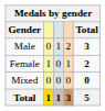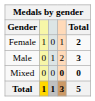 <table class=wikitable style=font-size:85%;float:right;text-align:center>
 <tr>
 <th colspan=5>Medals by gender</th>
 </tr>
 <tr>
 <th>Gender</th>
 <td bgcolor=F7F6A8></td>
 <td bgcolor=DCE5E5></td>
 <td bgcolor=FFDAB9></td>
 <th>Total</th>
 </tr>
 <tr>
+<td>Female</td>
+<td bgcolor=F7F6A8>1</td>
+<td bgcolor=DCE5E5>0</td>
+<td bgcolor=FFDAB9>1</td>
+<td><strong>2</strong></td>
+</tr>
+<tr>
 <td>Male</td>
 <td bgcolor=F7F6A8>0</td>
 <td bgcolor=DCE5E5>1</td>
 <td bgcolor=FFDAB9>2</td>
 <td><strong>3</strong></td>
 </tr>
 <tr>
-<td>Female</td>
-<td bgcolor=F7F6A8>1</td>
-<td bgcolor=DCE5E5>0</td>
-<td bgcolor=FFDAB9>1</td>
-<td><strong>2</strong></td>
-</tr>
-<tr>
 <td>Mixed</td>
 <td bgcolor=F7F6A8>0</td>
 <td bgcolor=DCE5E5>0</td>
-<td bgcolor=FFDAB9>0</td>
+<td bgcolor=FFDAB9><strong>0</strong></td>
 <td><strong>0</strong></td>
 </tr>
 <tr>
 <th>Total</th>
 <th style=background:gold>1</th>
 <th style=background:silver>1</th>
 <th style=background:#c96>3</th>
 <th>5</th>
 </tr>
 </table>
